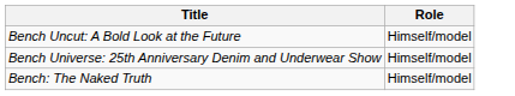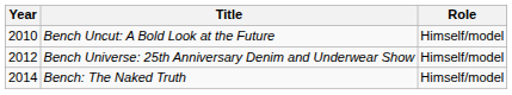 <table class="wikitable">
 <tr>
+<th>Year</th>
 <th>Title</th>
 <th>Role</th>
 </tr>
 <tr>
+<td>2010</td>
 <td><em>Bench Uncut: A Bold Look at the Future</em></td>
 <td>Himself/model</td>
 </tr>
 <tr>
+<td>2012</td>
 <td><em>Bench Universe: 25th Anniversary Denim and Underwear Show</em></td>
 <td>Himself/model</td>
 </tr>
 <tr>
+<td>2014</td>
 <td><em>Bench: The Naked Truth</em></td>
 <td>Himself/model</td>
 </tr>
 </table>
